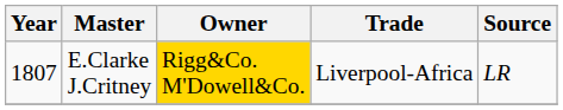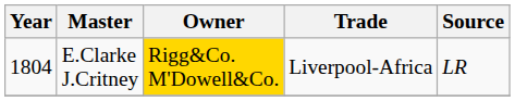 <table class=" wikitable">
 <tr>
 <th>Year</th>
 <th>Master</th>
 <th>Owner</th>
 <th>Trade</th>
 <th>Source</th>
 </tr>
 <tr>
-<td>1807</td>
+<td>1804</td>
 <td>E.Clarke<br>J.Critney</td>
 <td style="background: gold;">Rigg&Co.<br>M'Dowell&Co.</td>
 <td>Liverpool-Africa</td>
 <td><em>LR</em></td>
 </tr>
 <tr>
 </tr>
 </table>
